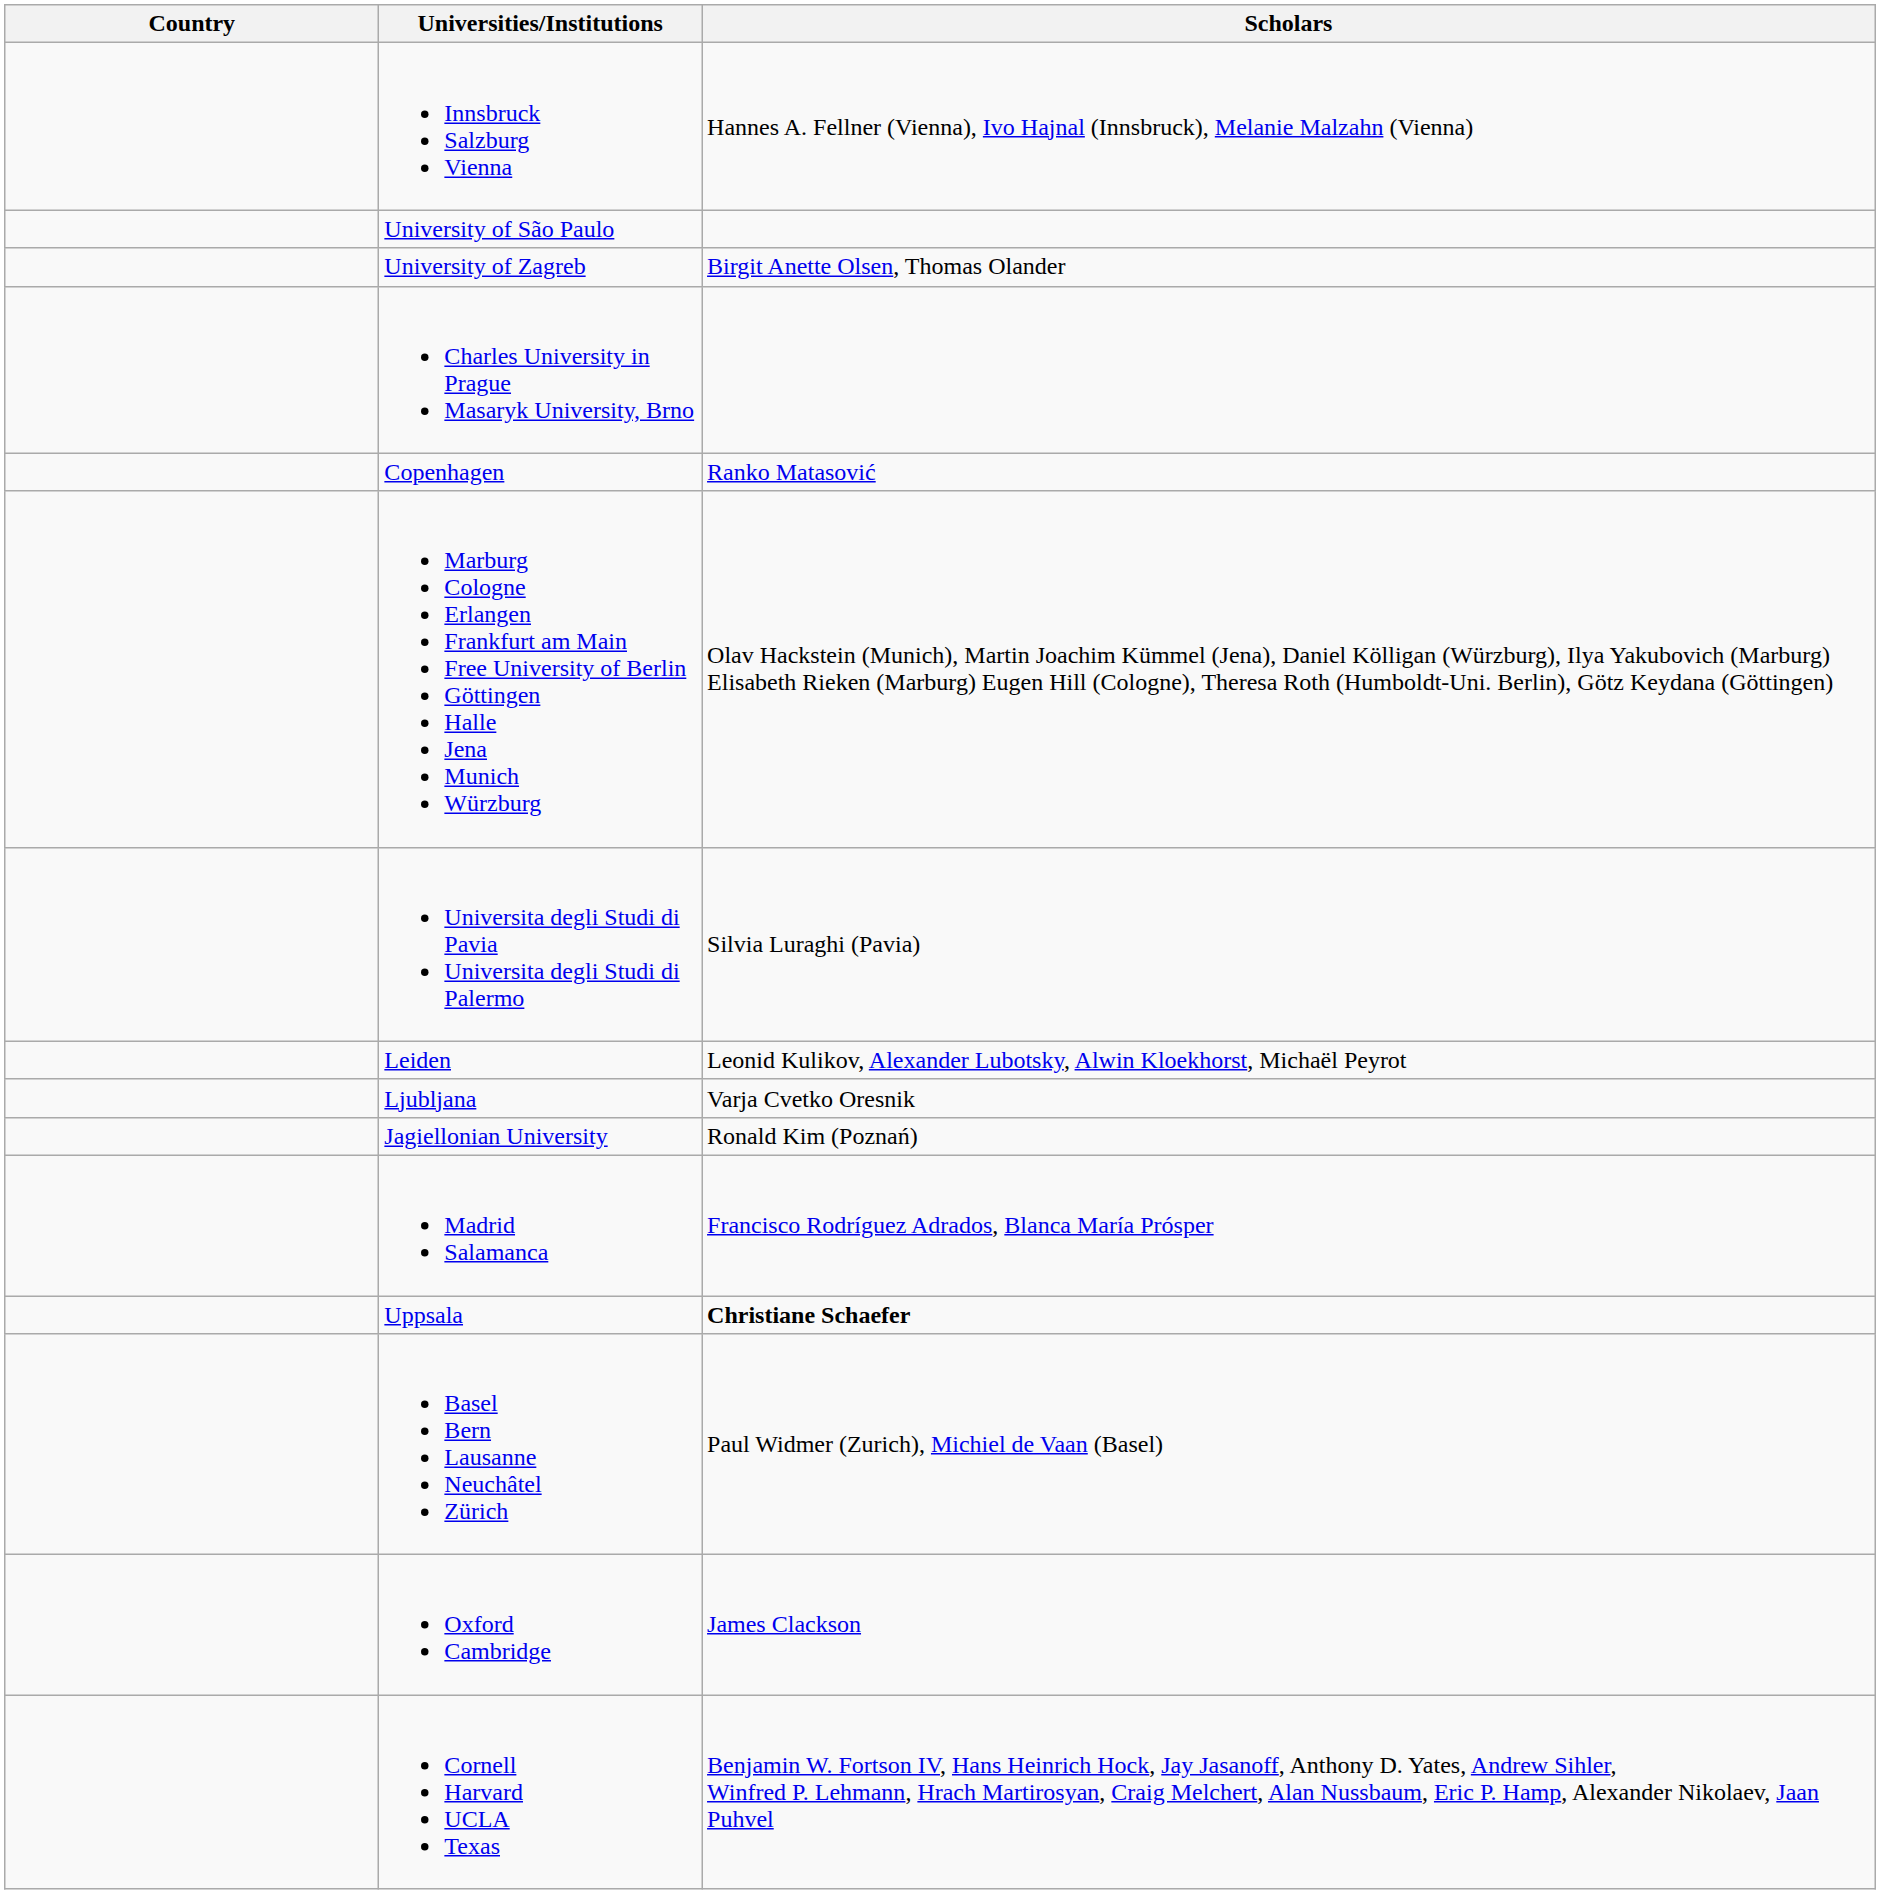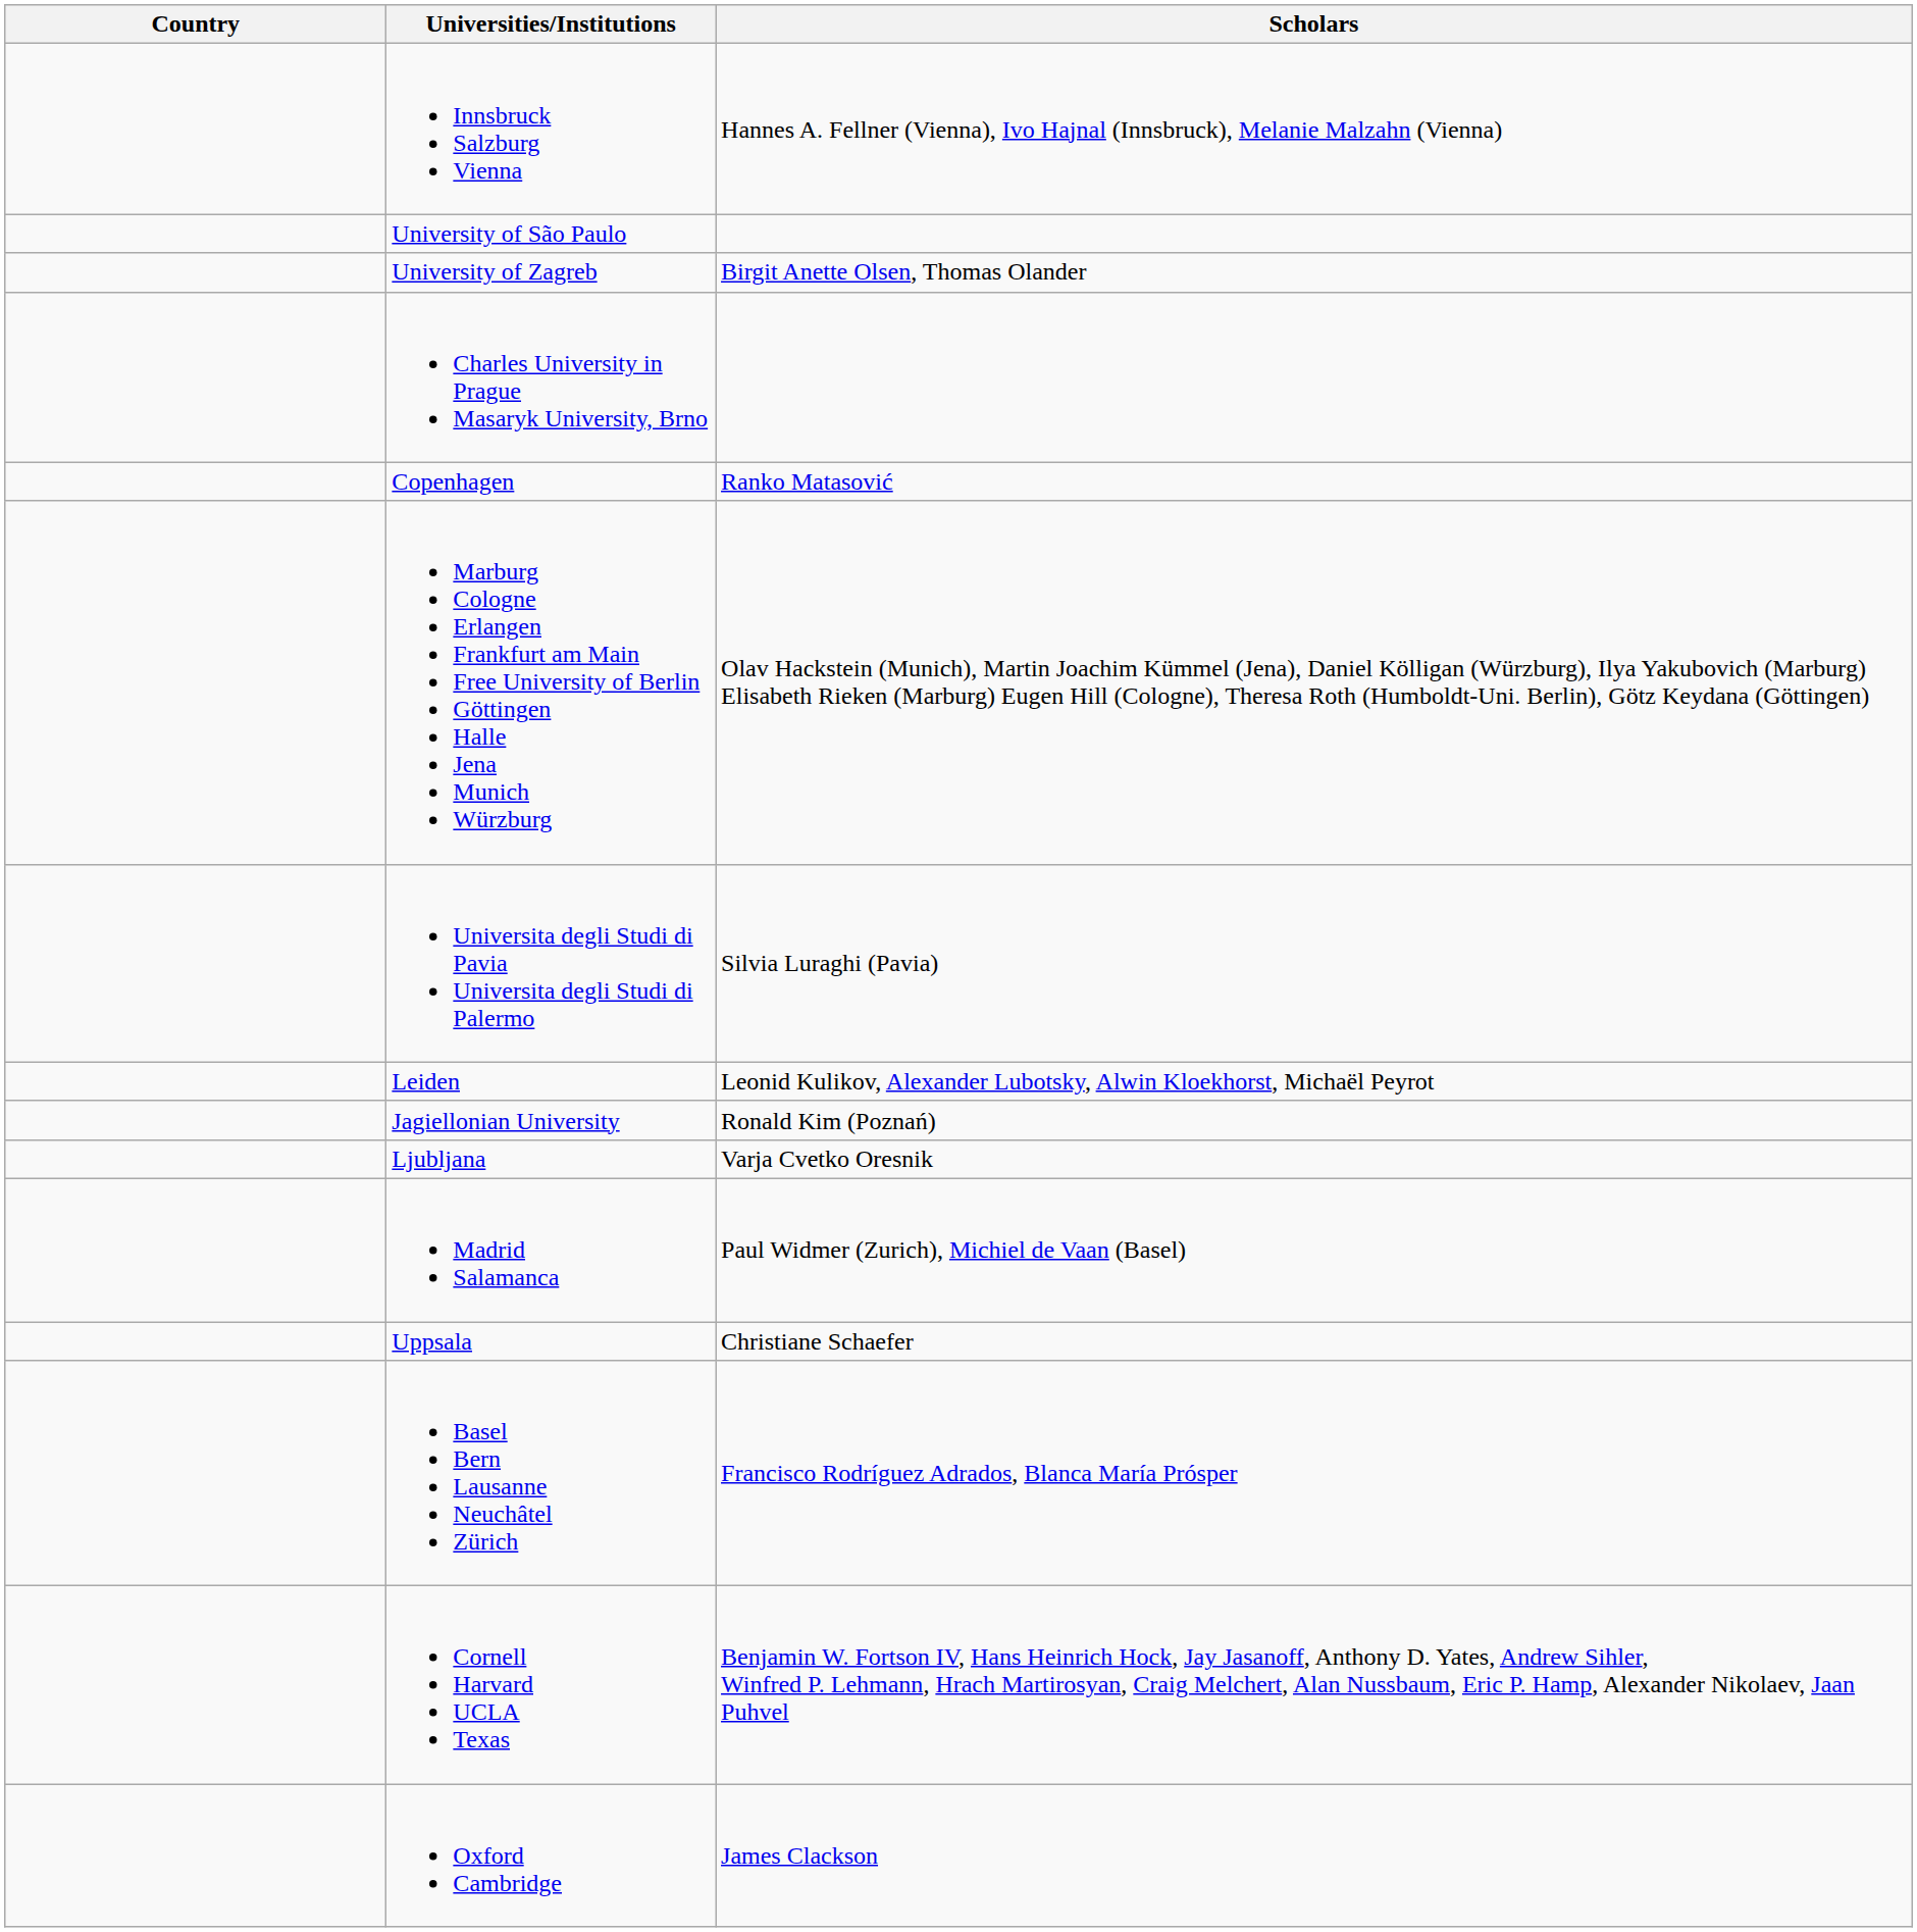 <table class="wikitable">
 <tr>
 <th>Country</th>
 <th>Universities/Institutions</th>
 <th>Scholars</th>
 </tr>
 <tr>
 <td width="20%"></td>
 <td><br><ul><li><a href='#'>Innsbruck</a></li><li><a href='#'>Salzburg</a></li><li><a href='#'>Vienna</a></li></ul></td>
 <td>Hannes A. Fellner (Vienna), <a href='#'>Ivo Hajnal</a> (Innsbruck), <a href='#'>Melanie Malzahn</a> (Vienna)</td>
 </tr>
 <tr>
 <td></td>
 <td><a href='#'>University of São Paulo</a></td>
 <td></td>
 </tr>
 <tr>
 <td></td>
 <td><a href='#'>University of Zagreb</a></td>
 <td><a href='#'>Birgit Anette Olsen</a>, Thomas Olander</td>
 </tr>
 <tr>
 <td></td>
 <td><br><ul><li><a href='#'>Charles University in Prague</a></li><li><a href='#'>Masaryk University, Brno</a></li></ul></td>
 <td></td>
 </tr>
 <tr>
 <td></td>
 <td><a href='#'>Copenhagen</a></td>
 <td><a href='#'>Ranko Matasović</a></td>
 </tr>
 <tr>
 <td></td>
 <td><br><ul><li><a href='#'>Marburg</a></li><li><a href='#'>Cologne</a></li><li><a href='#'>Erlangen</a></li><li><a href='#'>Frankfurt am Main</a></li><li><a href='#'>Free University of Berlin</a></li><li><a href='#'>Göttingen</a></li><li><a href='#'>Halle</a></li><li><a href='#'>Jena</a></li><li><a href='#'>Munich</a></li><li><a href='#'>Würzburg</a></li></ul></td>
 <td>Olav Hackstein (Munich), Martin Joachim Kümmel (Jena), Daniel Kölligan (Würzburg), Ilya Yakubovich (Marburg) Elisabeth Rieken (Marburg) Eugen Hill (Cologne), Theresa Roth (Humboldt-Uni. Berlin), Götz Keydana (Göttingen)</td>
 </tr>
 <tr>
 <td></td>
 <td><br><ul><li><a href='#'>Universita degli Studi di Pavia</a></li><li><a href='#'>Universita degli Studi di Palermo</a></li></ul></td>
 <td>Silvia Luraghi (Pavia)</td>
 </tr>
 <tr>
 <td></td>
 <td><a href='#'>Leiden</a></td>
 <td>Leonid Kulikov, <a href='#'>Alexander Lubotsky</a>, <a href='#'>Alwin Kloekhorst</a>, Michaël Peyrot</td>
 </tr>
 <tr>
 <td></td>
+<td><a href='#'>Jagiellonian University</a></td>
+<td>Ronald Kim (Poznań)</td>
+</tr>
+<tr>
+<td></td>
 <td><a href='#'>Ljubljana</a></td>
 <td>Varja Cvetko Oresnik</td>
 </tr>
 <tr>
 <td></td>
-<td><a href='#'>Jagiellonian University</a></td>
-<td>Ronald Kim (Poznań)</td>
+<td><br><ul><li><a href='#'>Madrid</a></li><li><a href='#'>Salamanca</a></li></ul></td>
+<td>Paul Widmer (Zurich), <a href='#'>Michiel de Vaan</a> (Basel)</td>
 </tr>
 <tr>
 <td></td>
-<td><br><ul><li><a href='#'>Madrid</a></li><li><a href='#'>Salamanca</a></li></ul></td>
+<td><a href='#'>Uppsala</a></td>
+<td>Christiane Schaefer</td>
+</tr>
+<tr>
+<td></td>
+<td><br><ul><li><a href='#'>Basel</a></li><li><a href='#'>Bern</a></li><li><a href='#'>Lausanne</a></li><li><a href='#'>Neuchâtel</a></li><li><a href='#'>Zürich</a></li></ul></td>
 <td><a href='#'>Francisco Rodríguez Adrados</a>, <a href='#'>Blanca María Prósper</a></td>
 </tr>
 <tr>
 <td></td>
-<td><a href='#'>Uppsala</a></td>
-<td><strong>Christiane Schaefer</strong></td>
-</tr>
-<tr>
-<td></td>
-<td><br><ul><li><a href='#'>Basel</a></li><li><a href='#'>Bern</a></li><li><a href='#'>Lausanne</a></li><li><a href='#'>Neuchâtel</a></li><li><a href='#'>Zürich</a></li></ul></td>
-<td>Paul Widmer (Zurich), <a href='#'>Michiel de Vaan</a> (Basel)</td>
+<td><br><ul><li><a href='#'>Cornell</a></li><li><a href='#'>Harvard</a></li><li><a href='#'>UCLA</a></li><li><a href='#'>Texas</a></li></ul></td>
+<td><a href='#'>Benjamin W. Fortson IV</a>, <a href='#'>Hans Heinrich Hock</a>, <a href='#'>Jay Jasanoff</a>, Anthony D. Yates, <a href='#'>Andrew Sihler</a>,<br><a href='#'>Winfred P. Lehmann</a>, <a href='#'>Hrach Martirosyan</a>, <a href='#'>Craig Melchert</a>, <a href='#'>Alan Nussbaum</a>, <a href='#'>Eric P. Hamp</a>, Alexander Nikolaev, <a href='#'>Jaan Puhvel</a></td>
 </tr>
 <tr>
 <td></td>
 <td><br><ul><li><a href='#'>Oxford</a></li><li><a href='#'>Cambridge</a></li></ul></td>
 <td><a href='#'>James Clackson</a></td>
 </tr>
-<tr>
-<td></td>
-<td><br><ul><li><a href='#'>Cornell</a></li><li><a href='#'>Harvard</a></li><li><a href='#'>UCLA</a></li><li><a href='#'>Texas</a></li></ul></td>
-<td><a href='#'>Benjamin W. Fortson IV</a>, <a href='#'>Hans Heinrich Hock</a>, <a href='#'>Jay Jasanoff</a>, Anthony D. Yates, <a href='#'>Andrew Sihler</a>,<br><a href='#'>Winfred P. Lehmann</a>, <a href='#'>Hrach Martirosyan</a>, <a href='#'>Craig Melchert</a>, <a href='#'>Alan Nussbaum</a>, <a href='#'>Eric P. Hamp</a>, Alexander Nikolaev, <a href='#'>Jaan Puhvel</a></td>
-</tr>
 </table>
